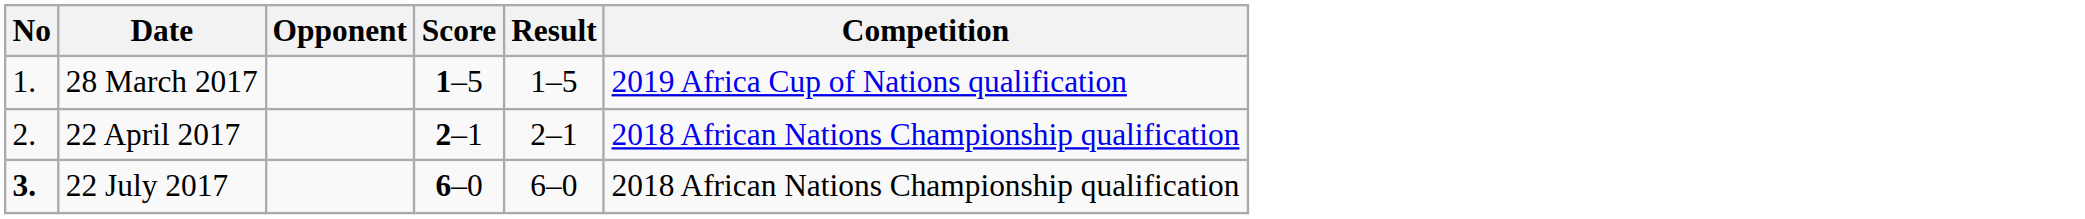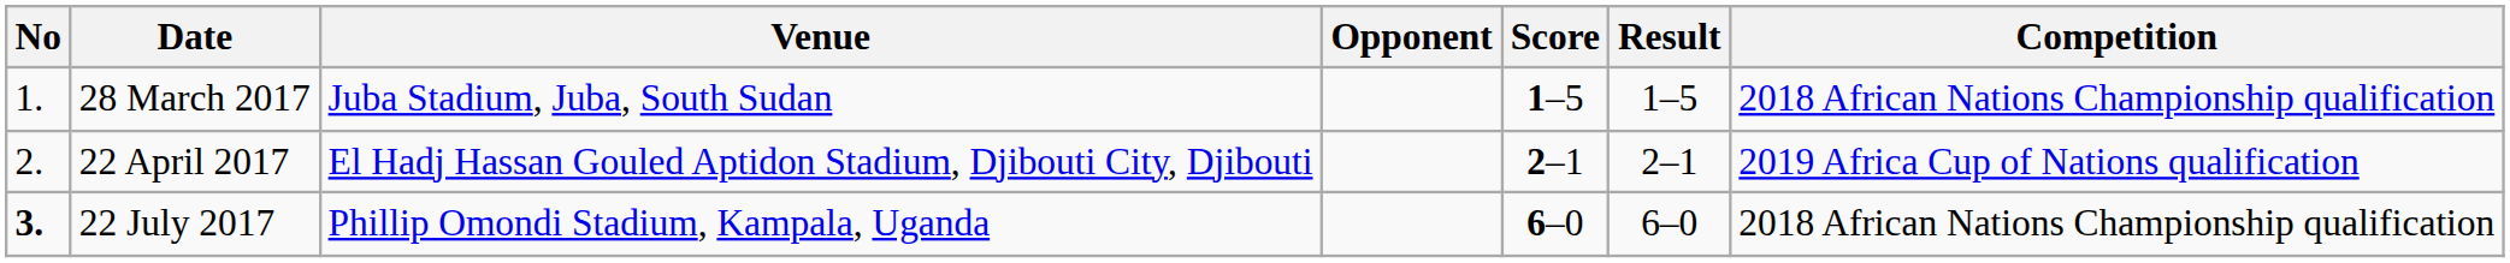 <table class="wikitable" style="font-size:85%;">
 <tr>
 <th>No</th>
 <th>Date</th>
+<th>Venue</th>
 <th>Opponent</th>
 <th>Score</th>
 <th>Result</th>
 <th>Competition</th>
 </tr>
 <tr>
 <td>1.</td>
 <td>28 March 2017</td>
+<td><a href='#'>Juba Stadium</a>, <a href='#'>Juba</a>, <a href='#'>South Sudan</a></td>
 <td></td>
 <td align=center><strong>1</strong>–5</td>
 <td align=center>1–5</td>
-<td><a href='#'>2019 Africa Cup of Nations qualification</a></td>
+<td><a href='#'>2018 African Nations Championship qualification</a></td>
 </tr>
 <tr>
 <td>2.</td>
 <td>22 April 2017</td>
+<td><a href='#'>El Hadj Hassan Gouled Aptidon Stadium</a>, <a href='#'>Djibouti City</a>, <a href='#'>Djibouti</a></td>
 <td></td>
 <td align=center><strong>2</strong>–1</td>
 <td align=center>2–1</td>
-<td><a href='#'>2018 African Nations Championship qualification</a></td>
+<td><a href='#'>2019 Africa Cup of Nations qualification</a></td>
 </tr>
 <tr>
 <td><strong>3.</strong></td>
 <td>22 July 2017</td>
+<td><a href='#'>Phillip Omondi Stadium</a>, <a href='#'>Kampala</a>, <a href='#'>Uganda</a></td>
 <td></td>
 <td align=center><strong>6</strong>–0</td>
 <td align=center>6–0</td>
 <td>2018 African Nations Championship qualification</td>
 </tr>
 </table>
